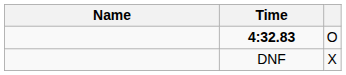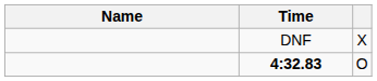 <table class="wikitable" style="text-align:center;">
 <tr>
 <th style="width:15em">Name</th>
 <th style="width:7em">Time</th>
 <th></th>
 </tr>
 <tr>
 <td align=left></td>
+<td>DNF</td>
+<td>X</td>
+</tr>
+<tr>
+<td align=left></td>
 <td><strong>4:32.83</strong></td>
 <td>O</td>
 </tr>
-<tr>
-<td align=left></td>
-<td>DNF</td>
-<td>X</td>
-</tr>
 </table>
